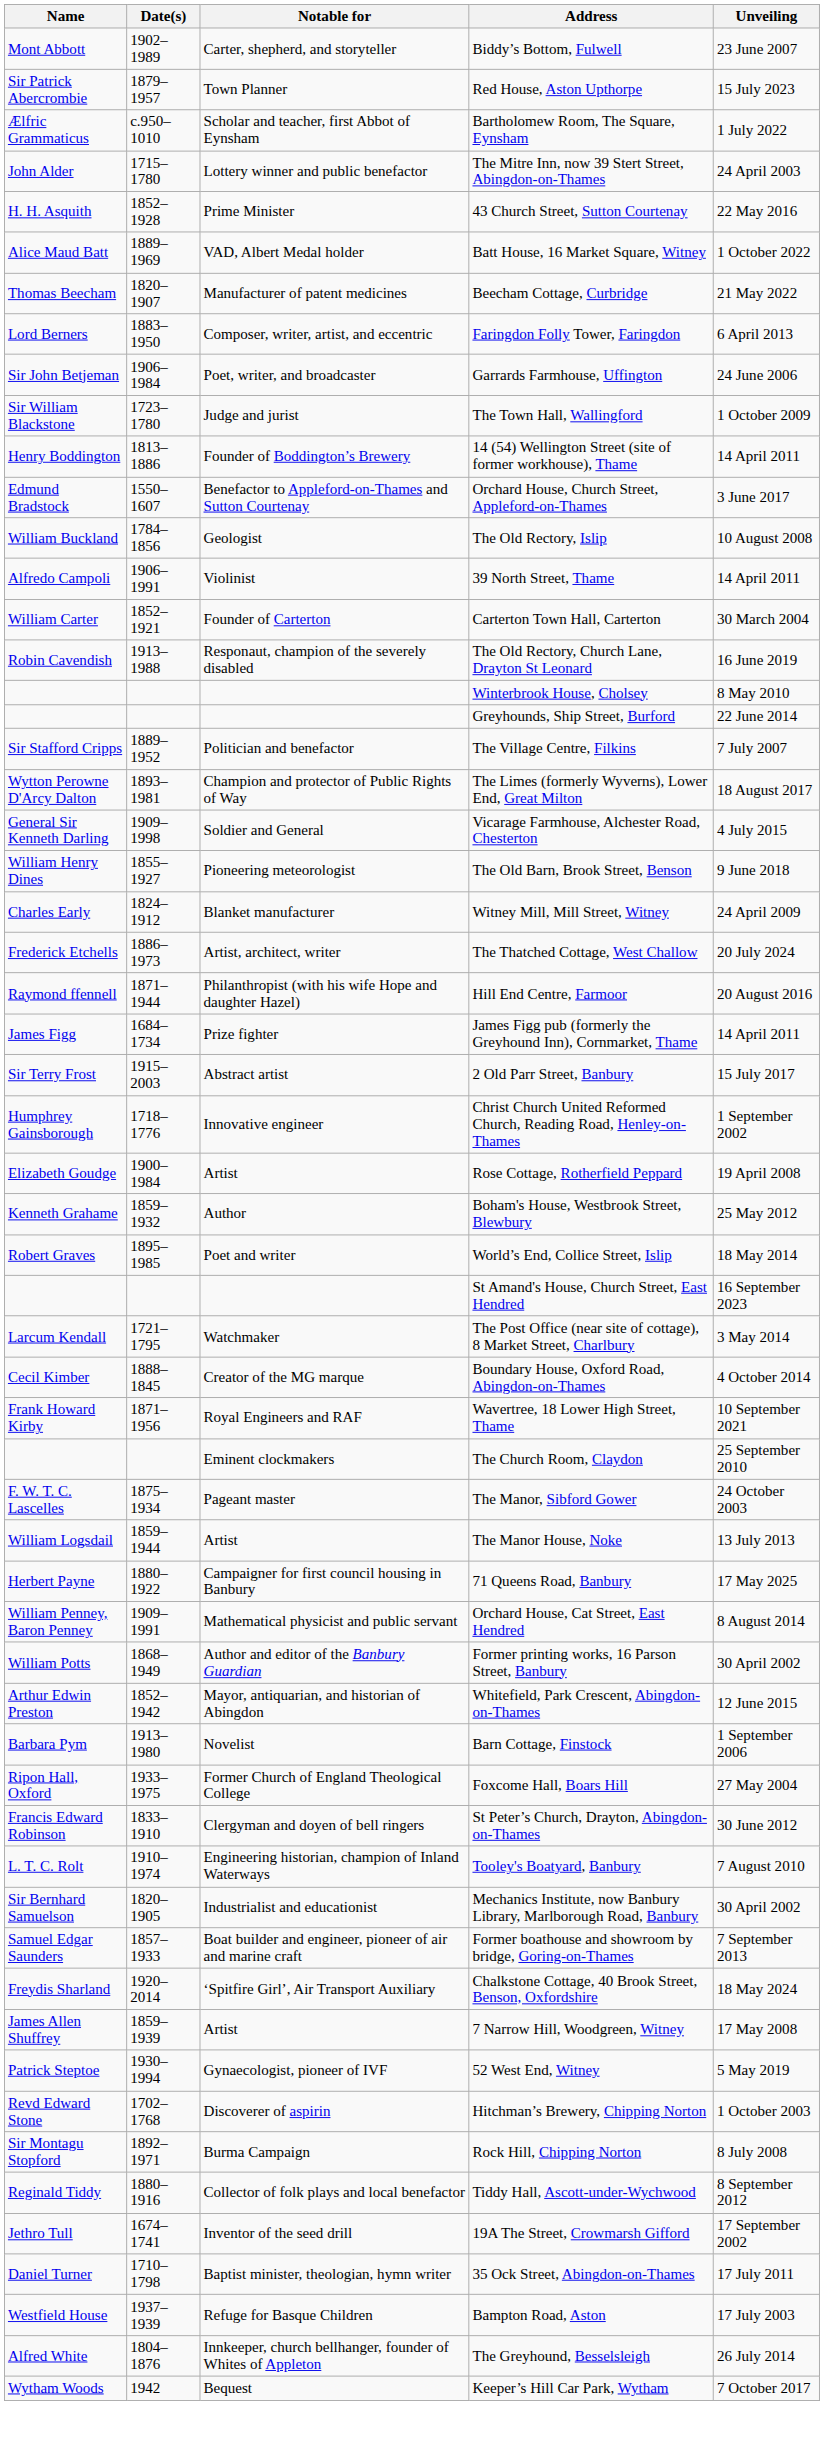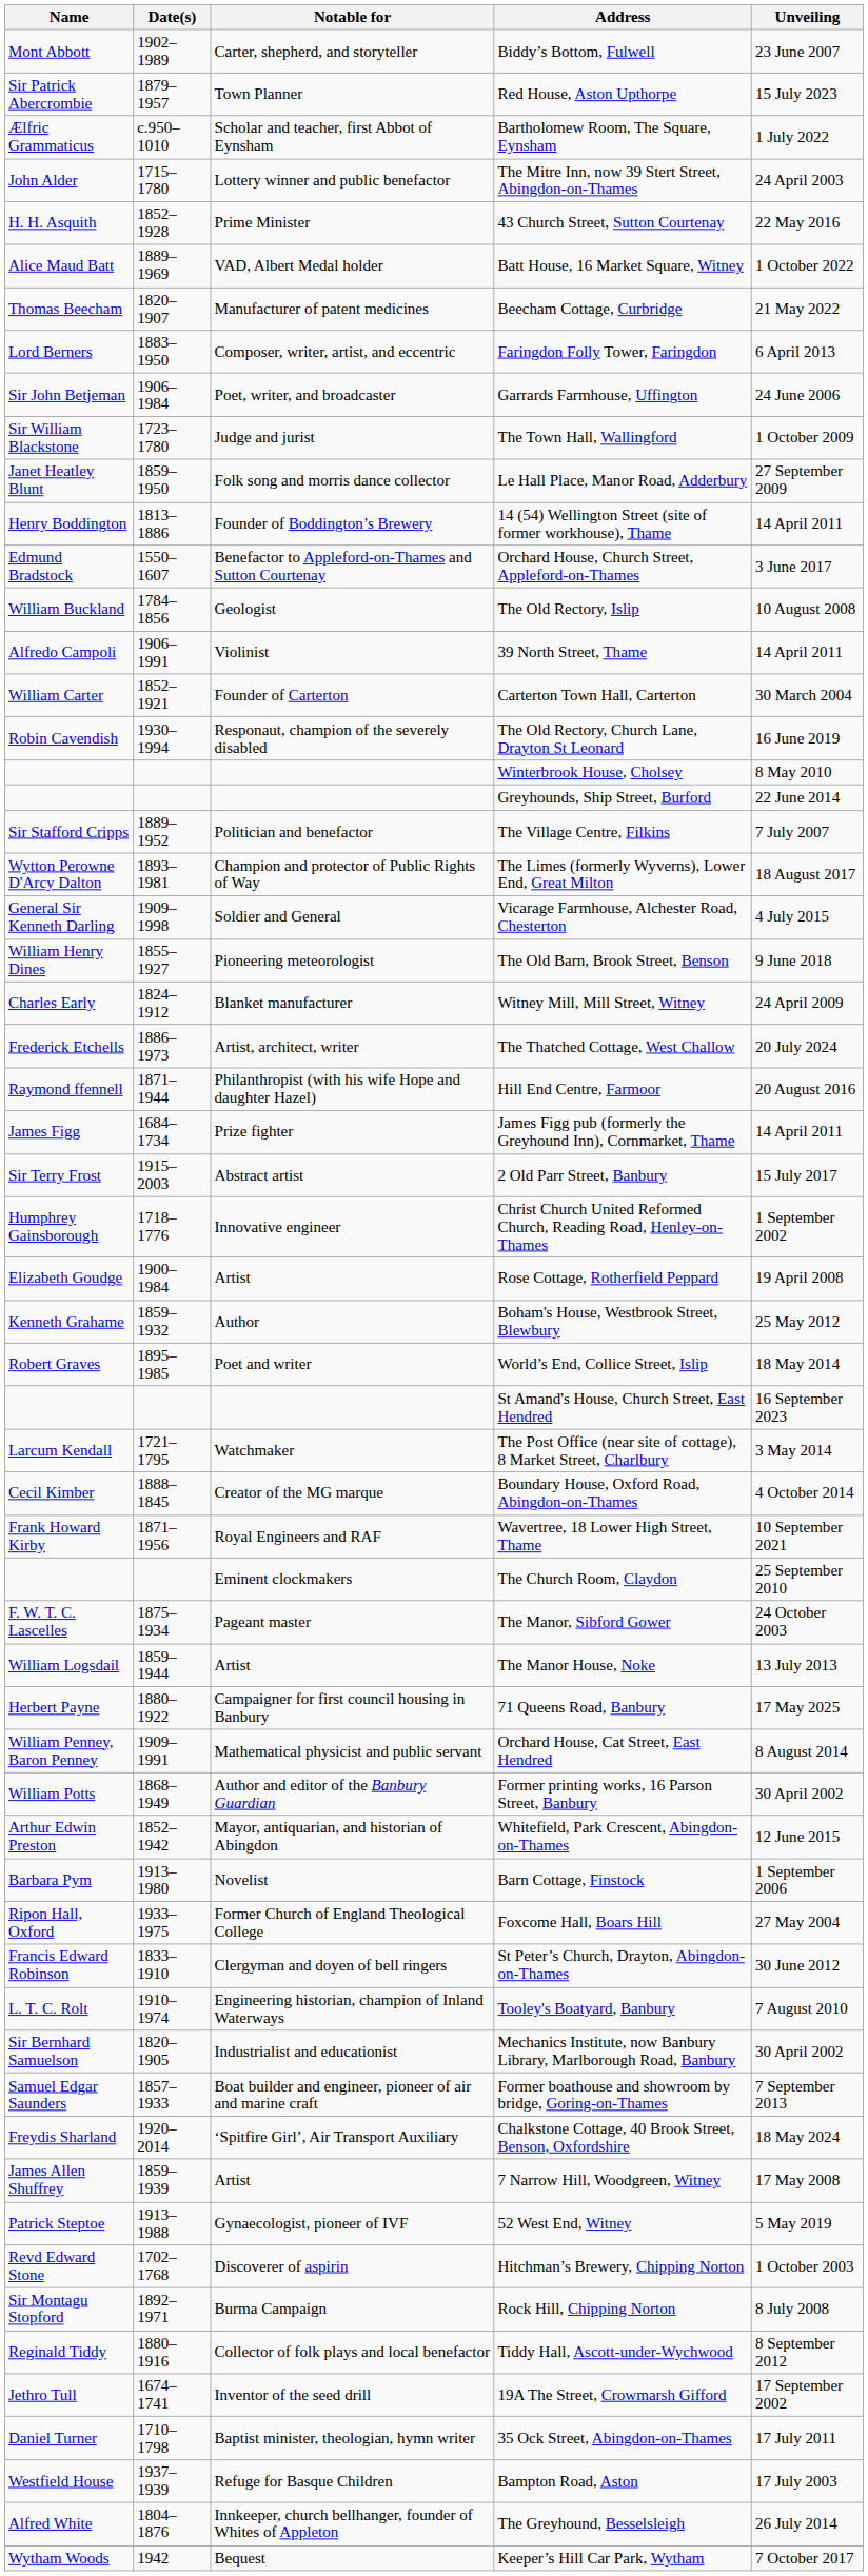 <table class="wikitable sortable">
 <tr>
 <th scope="col" style="width: 15%;">Name</th>
 <th scope="col" style="width: 9%;">Date(s)</th>
 <th scope="col" style="width: 33%;" class="unsortable">Notable for</th>
 <th scope="col" style="width: 30%;" class="unsortable">Address</th>
 <th scope="col" style="width: 13%;" data-sort-type=date>Unveiling</th>
 </tr>
 <tr>
 <td data-sort-value="Abbott"><a href='#'>Mont Abbott</a></td>
 <td>1902–1989</td>
 <td>Carter, shepherd, and storyteller</td>
 <td>Biddy’s Bottom, <a href='#'>Fulwell</a></td>
 <td>23 June 2007</td>
 </tr>
 <tr>
 <td data-sort-value="Abercrombie"><a href='#'>Sir Patrick Abercrombie</a></td>
 <td>1879–1957</td>
 <td>Town Planner</td>
 <td>Red House, <a href='#'>Aston Upthorpe</a></td>
 <td>15 July 2023</td>
 </tr>
 <tr>
 <td data-sort-value="Aelfric"><a href='#'>Ælfric Grammaticus</a></td>
 <td>c.950–1010</td>
 <td>Scholar and teacher, first Abbot of Eynsham</td>
 <td>Bartholomew Room, The Square, <a href='#'>Eynsham</a></td>
 <td>1 July 2022</td>
 </tr>
 <tr>
 <td data-sort-value="Alder"><a href='#'>John Alder</a></td>
 <td>1715–1780</td>
 <td>Lottery winner and public benefactor</td>
 <td>The Mitre Inn, now 39 Stert Street, <a href='#'>Abingdon-on-Thames</a></td>
 <td>24 April 2003</td>
 </tr>
 <tr>
 <td data-sort-value="Asquith"><a href='#'>H. H. Asquith</a></td>
 <td>1852–1928</td>
 <td>Prime Minister</td>
 <td>43 Church Street, <a href='#'>Sutton Courtenay</a></td>
 <td>22 May 2016</td>
 </tr>
 <tr>
 <td data-sort-value="Batt"><a href='#'>Alice Maud Batt</a></td>
 <td>1889–1969</td>
 <td>VAD, Albert Medal holder</td>
 <td>Batt House, 16 Market Square, <a href='#'>Witney</a></td>
 <td>1 October 2022</td>
 </tr>
 <tr>
 <td data-sort-value="Beecham"><a href='#'>Thomas Beecham</a></td>
 <td>1820–1907</td>
 <td>Manufacturer of patent medicines</td>
 <td>Beecham Cottage, <a href='#'>Curbridge</a></td>
 <td>21 May 2022</td>
 </tr>
 <tr>
 <td data-sort-value="Berners"><a href='#'>Lord Berners</a></td>
 <td>1883–1950</td>
 <td>Composer, writer, artist, and eccentric</td>
 <td><a href='#'>Faringdon Folly</a> Tower, <a href='#'>Faringdon</a></td>
 <td>6 April 2013</td>
 </tr>
 <tr>
 <td data-sort-value="Betjeman"><a href='#'>Sir John Betjeman</a></td>
 <td>1906–1984</td>
 <td>Poet, writer, and broadcaster</td>
 <td>Garrards Farmhouse, <a href='#'>Uffington</a></td>
 <td>24 June 2006</td>
 </tr>
 <tr>
 <td data-sort-value="Blackstone"><a href='#'>Sir William Blackstone</a></td>
 <td>1723–1780</td>
 <td>Judge and jurist</td>
 <td>The Town Hall, <a href='#'>Wallingford</a></td>
 <td>1 October 2009</td>
 </tr>
 <tr>
+<td data-sort-value="Blunt"><a href='#'>Janet Heatley Blunt</a></td>
+<td>1859–1950</td>
+<td>Folk song and morris dance collector</td>
+<td>Le Hall Place, Manor Road, <a href='#'>Adderbury</a></td>
+<td>27 September 2009</td>
+</tr>
+<tr>
 <td data-sort-value="Boddington"><a href='#'>Henry Boddington</a></td>
 <td>1813–1886</td>
 <td>Founder of <a href='#'>Boddington’s Brewery</a></td>
 <td>14 (54) Wellington Street (site of former workhouse), <a href='#'>Thame</a></td>
 <td>14 April 2011</td>
 </tr>
 <tr>
 <td data-sort-value="Bradstock"><a href='#'>Edmund Bradstock</a></td>
 <td>1550–1607</td>
 <td>Benefactor to <a href='#'>Appleford-on-Thames</a> and <a href='#'>Sutton Courtenay</a></td>
 <td>Orchard House, Church Street, <a href='#'>Appleford-on-Thames</a></td>
 <td>3 June 2017</td>
 </tr>
 <tr>
 <td data-sort-value="Buckland"><a href='#'>William Buckland</a></td>
 <td>1784–1856</td>
 <td>Geologist</td>
 <td>The Old Rectory, <a href='#'>Islip</a></td>
 <td>10 August 2008</td>
 </tr>
 <tr>
 <td data-sort-value="Campoli"><a href='#'>Alfredo Campoli</a></td>
 <td>1906–1991</td>
 <td>Violinist</td>
 <td>39 North Street, <a href='#'>Thame</a></td>
 <td>14 April 2011</td>
 </tr>
 <tr>
 <td data-sort-value="Carter"><a href='#'>William Carter</a></td>
 <td>1852–1921</td>
 <td>Founder of <a href='#'>Carterton</a></td>
 <td>Carterton Town Hall, Carterton</td>
 <td>30 March 2004</td>
 </tr>
 <tr>
 <td data-sort-value="Cavendish"><a href='#'>Robin Cavendish</a></td>
-<td>1913–1988</td>
+<td>1930–1994</td>
 <td>Responaut, champion of the severely disabled</td>
 <td>The Old Rectory, Church Lane, <a href='#'>Drayton St Leonard</a></td>
 <td>16 June 2019</td>
 </tr>
 <tr>
 <td data-sort-value="Christie"></td>
 <td></td>
 <td></td>
 <td><a href='#'>Winterbrook House</a>, <a href='#'>Cholsey</a></td>
 <td>8 May 2010</td>
 </tr>
 <tr>
 <td data-sort-value="Countryman"></td>
 <td></td>
 <td></td>
 <td>Greyhounds, Ship Street, <a href='#'>Burford</a></td>
 <td>22 June 2014</td>
 </tr>
 <tr>
 <td data-sort-value="Cripps"><a href='#'>Sir Stafford Cripps</a></td>
 <td>1889–1952</td>
 <td>Politician and benefactor</td>
 <td>The Village Centre, <a href='#'>Filkins</a></td>
 <td>7 July 2007</td>
 </tr>
 <tr>
 <td data-sort-value="Dalton"><a href='#'>Wytton Perowne D'Arcy Dalton</a></td>
 <td>1893–1981</td>
 <td>Champion and protector of Public Rights of Way</td>
 <td>The Limes (formerly Wyverns), Lower End, <a href='#'>Great Milton</a></td>
 <td>18 August 2017</td>
 </tr>
 <tr>
 <td data-sort-value="Darling"><a href='#'>General Sir Kenneth Darling</a></td>
 <td>1909–1998</td>
 <td>Soldier and General</td>
 <td>Vicarage Farmhouse, Alchester Road, <a href='#'>Chesterton</a></td>
 <td>4 July 2015</td>
 </tr>
 <tr>
 <td data-sort-value="Dines"><a href='#'>William Henry Dines</a></td>
 <td>1855–1927</td>
 <td>Pioneering meteorologist</td>
 <td>The Old Barn, Brook Street, <a href='#'>Benson</a></td>
 <td>9 June 2018</td>
 </tr>
 <tr>
 <td data-sort-value="Early"><a href='#'>Charles Early</a></td>
 <td>1824–1912</td>
 <td>Blanket manufacturer</td>
 <td>Witney Mill, Mill Street, <a href='#'>Witney</a></td>
 <td>24 April 2009</td>
 </tr>
 <tr>
 <td data-sort-value="Etchells"><a href='#'>Frederick Etchells</a></td>
 <td>1886–1973</td>
 <td>Artist, architect, writer</td>
 <td>The Thatched Cottage, <a href='#'>West Challow</a></td>
 <td>20 July 2024</td>
 </tr>
 <tr>
 <td data-sort-value="ffennell"><a href='#'>Raymond ffennell</a></td>
 <td>1871–1944</td>
 <td>Philanthropist (with his wife Hope and daughter Hazel)</td>
 <td>Hill End Centre, <a href='#'>Farmoor</a></td>
 <td>20 August 2016</td>
 </tr>
 <tr>
 <td data-sort-value="Figg"><a href='#'>James Figg</a></td>
 <td>1684–1734</td>
 <td>Prize fighter</td>
 <td>James Figg pub (formerly the Greyhound Inn), Cornmarket, <a href='#'>Thame</a></td>
 <td>14 April 2011</td>
 </tr>
 <tr>
 <td data-sort-value="Frost"><a href='#'>Sir Terry Frost</a></td>
 <td>1915–2003</td>
 <td>Abstract artist</td>
 <td>2 Old Parr Street, <a href='#'>Banbury</a></td>
 <td>15 July 2017</td>
 </tr>
 <tr>
 <td data-sort-value="Gainsborough"><a href='#'>Humphrey Gainsborough</a></td>
 <td>1718–1776</td>
 <td>Innovative engineer</td>
 <td>Christ Church United Reformed Church, Reading Road, <a href='#'>Henley-on-Thames </a></td>
 <td>1 September 2002</td>
 </tr>
 <tr>
 <td data-sort-value="Goudge"><a href='#'>Elizabeth Goudge</a></td>
 <td>1900–1984</td>
 <td>Artist</td>
 <td>Rose Cottage, <a href='#'>Rotherfield Peppard</a></td>
 <td>19 April 2008</td>
 </tr>
 <tr>
 <td data-sort-value="Grahame"><a href='#'>Kenneth Grahame</a></td>
 <td>1859–1932</td>
 <td>Author</td>
 <td>Boham's House, Westbrook Street, <a href='#'>Blewbury</a></td>
 <td>25 May 2012</td>
 </tr>
 <tr>
 <td data-sort-value="Graves"><a href='#'>Robert Graves</a></td>
 <td>1895–1985</td>
 <td>Poet and writer</td>
 <td>World’s End, Collice Street, <a href='#'>Islip</a></td>
 <td>18 May 2014</td>
 </tr>
 <tr>
 <td data-sort-value="Jenkins"></td>
 <td></td>
 <td></td>
 <td>St Amand's House, Church Street, <a href='#'>East Hendred</a></td>
 <td>16 September 2023</td>
 </tr>
 <tr>
 <td data-sort-value="Kendall"><a href='#'>Larcum Kendall</a></td>
 <td>1721–1795</td>
 <td>Watchmaker</td>
 <td>The Post Office (near site of cottage), 8 Market Street, <a href='#'>Charlbury</a></td>
 <td>3 May 2014</td>
 </tr>
 <tr>
 <td data-sort-value="Kimber"><a href='#'>Cecil Kimber</a></td>
 <td>1888–1845</td>
 <td>Creator of the MG marque</td>
 <td>Boundary House, Oxford Road, <a href='#'>Abingdon-on-Thames</a></td>
 <td>4 October 2014</td>
 </tr>
 <tr>
 <td data-sort-value="Kirby"><a href='#'>Frank Howard Kirby</a></td>
 <td>1871–1956</td>
 <td>Royal Engineers and RAF</td>
 <td>Wavertree, 18 Lower High Street, <a href='#'>Thame</a></td>
 <td>10 September 2021</td>
 </tr>
 <tr>
 <td data-sort-value="Knibb"><br></td>
 <td><br></td>
 <td>Eminent clockmakers</td>
 <td>The Church Room, <a href='#'>Claydon</a></td>
 <td>25 September 2010</td>
 </tr>
 <tr>
 <td data-sort-value="Lascelles"><a href='#'>F. W. T. C. Lascelles</a></td>
 <td>1875–1934</td>
 <td>Pageant master</td>
 <td>The Manor, <a href='#'>Sibford Gower</a></td>
 <td>24 October 2003</td>
 </tr>
 <tr>
 <td data-sort-value="Logsdail"><a href='#'>William Logsdail</a></td>
 <td>1859–1944</td>
 <td>Artist</td>
 <td>The Manor House, <a href='#'>Noke</a></td>
 <td>13 July 2013</td>
 </tr>
 <tr>
 <td data-sort-value="Payne"><a href='#'>Herbert Payne</a></td>
 <td>1880–1922</td>
 <td>Campaigner for first council housing in Banbury</td>
 <td>71 Queens Road, <a href='#'>Banbury</a></td>
 <td>17 May 2025</td>
 </tr>
 <tr>
 <td data-sort-value="Penney"><a href='#'>William Penney, Baron Penney</a></td>
 <td>1909–1991</td>
 <td>Mathematical physicist and public servant</td>
 <td>Orchard House, Cat Street, <a href='#'>East Hendred</a></td>
 <td>8 August 2014</td>
 </tr>
 <tr>
 <td data-sort-value="Potts"><a href='#'>William Potts</a></td>
 <td>1868–1949</td>
 <td>Author and editor of the <em><a href='#'>Banbury Guardian</a></em></td>
 <td>Former printing works, 16 Parson Street, <a href='#'>Banbury</a></td>
 <td>30 April 2002</td>
 </tr>
 <tr>
 <td data-sort-value="Preston"><a href='#'>Arthur Edwin Preston</a></td>
 <td>1852–1942</td>
 <td>Mayor, antiquarian, and historian of Abingdon</td>
 <td>Whitefield, Park Crescent, <a href='#'>Abingdon-on-Thames</a></td>
 <td>12 June 2015</td>
 </tr>
 <tr>
 <td data-sort-value="Pym"><a href='#'>Barbara Pym</a></td>
 <td>1913–1980</td>
 <td>Novelist</td>
 <td>Barn Cottage, <a href='#'>Finstock</a></td>
 <td>1 September 2006</td>
 </tr>
 <tr>
 <td data-sort-value="Ripon"><a href='#'>Ripon Hall, Oxford</a></td>
 <td>1933–1975</td>
 <td>Former Church of England Theological College</td>
 <td>Foxcome Hall, <a href='#'>Boars Hill</a></td>
 <td>27 May 2004</td>
 </tr>
 <tr>
 <td data-sort-value="Robinson"><a href='#'>Francis Edward Robinson</a></td>
 <td>1833–1910</td>
 <td>Clergyman and doyen of bell ringers</td>
 <td>St Peter’s Church, Drayton, <a href='#'>Abingdon-on-Thames</a></td>
 <td>30 June 2012</td>
 </tr>
 <tr>
 <td data-sort-value="Rolt"><a href='#'>L. T. C. Rolt</a></td>
 <td>1910–1974</td>
 <td>Engineering historian, champion of Inland Waterways</td>
 <td><a href='#'>Tooley's Boatyard</a>, <a href='#'>Banbury</a></td>
 <td>7 August 2010</td>
 </tr>
 <tr>
 <td data-sort-value="Samuelson"><a href='#'>Sir Bernhard Samuelson</a></td>
 <td>1820–1905</td>
 <td>Industrialist and educationist</td>
 <td>Mechanics Institute, now Banbury Library, Marlborough Road, <a href='#'>Banbury</a></td>
 <td>30 April 2002</td>
 </tr>
 <tr>
 <td data-sort-value="Saunders"><a href='#'>Samuel Edgar Saunders</a></td>
 <td>1857–1933</td>
 <td>Boat builder and engineer, pioneer of air and marine craft</td>
 <td>Former boathouse and showroom by bridge, <a href='#'>Goring-on-Thames</a></td>
 <td>7 September 2013</td>
 </tr>
 <tr>
 <td data-sort-value="Sharland"><a href='#'>Freydis Sharland</a></td>
 <td>1920–2014</td>
 <td>‘Spitfire Girl’, Air Transport Auxiliary</td>
 <td>Chalkstone Cottage, 40 Brook Street, <a href='#'>Benson, Oxfordshire</a></td>
 <td>18 May 2024</td>
 </tr>
 <tr>
 <td data-sort-value="Shuffrey"><a href='#'>James Allen Shuffrey</a></td>
 <td>1859–1939</td>
 <td>Artist</td>
 <td>7 Narrow Hill, Woodgreen, <a href='#'>Witney</a></td>
 <td>17 May 2008</td>
 </tr>
 <tr>
 <td data-sort-value="Steptoe"><a href='#'>Patrick Steptoe</a></td>
-<td>1930–1994</td>
+<td>1913–1988</td>
 <td>Gynaecologist, pioneer of IVF</td>
 <td>52 West End, <a href='#'>Witney</a></td>
 <td>5 May 2019</td>
 </tr>
 <tr>
 <td data-sort-value="surname"><a href='#'>Revd Edward Stone</a></td>
 <td>1702–1768</td>
 <td>Discoverer of <a href='#'>aspirin</a></td>
 <td>Hitchman’s Brewery, <a href='#'>Chipping Norton</a></td>
 <td>1 October 2003</td>
 </tr>
 <tr>
 <td data-sort-value="Stopford"><a href='#'>Sir Montagu Stopford</a></td>
 <td>1892–1971</td>
 <td>Burma Campaign</td>
 <td>Rock Hill, <a href='#'>Chipping Norton</a></td>
 <td>8 July 2008</td>
 </tr>
 <tr>
 <td data-sort-value="Tiddy"><a href='#'>Reginald Tiddy</a></td>
 <td>1880–1916</td>
 <td>Collector of folk plays and local benefactor</td>
 <td>Tiddy Hall, <a href='#'>Ascott-under-Wychwood</a></td>
 <td>8 September 2012</td>
 </tr>
 <tr>
 <td data-sort-value="Tull"><a href='#'>Jethro Tull</a></td>
 <td>1674–1741</td>
 <td>Inventor of the seed drill</td>
 <td>19A The Street, <a href='#'>Crowmarsh Gifford</a></td>
 <td>17 September 2002</td>
 </tr>
 <tr>
 <td data-sort-value="Turner"><a href='#'>Daniel Turner</a></td>
 <td>1710–1798</td>
 <td>Baptist minister, theologian, hymn writer</td>
 <td>35 Ock Street, <a href='#'>Abingdon-on-Thames</a></td>
 <td>17 July 2011</td>
 </tr>
 <tr>
 <td data-sort-value="Westfield House"><a href='#'>Westfield House</a></td>
 <td>1937–1939</td>
 <td>Refuge for Basque Children</td>
 <td>Bampton Road, <a href='#'>Aston</a></td>
 <td>17 July 2003</td>
 </tr>
 <tr>
 <td data-sort-value="White"><a href='#'>Alfred White</a></td>
 <td>1804–1876</td>
 <td>Innkeeper, church bellhanger, founder of Whites of <a href='#'>Appleton</a></td>
 <td>The Greyhound, <a href='#'>Besselsleigh</a></td>
 <td>26 July 2014</td>
 </tr>
 <tr>
 <td data-sort-value="Wytham"><a href='#'>Wytham Woods</a></td>
 <td>1942</td>
 <td>Bequest</td>
 <td>Keeper’s Hill Car Park, <a href='#'>Wytham</a></td>
 <td>7 October 2017</td>
 </tr>
 </table>
